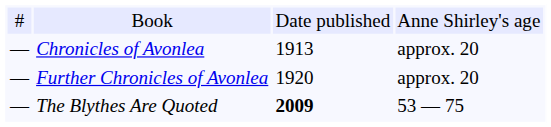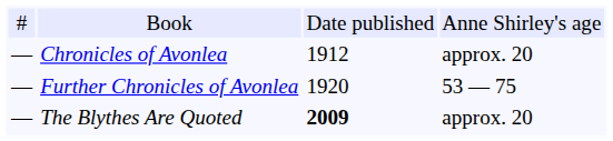 <table style="border:1px; border: thin solid white; background-color:#f7f8ff" cellpadding="2">
 <tr align="center" bgcolor="#e6e9ff">
 <td>#</td>
 <td>Book</td>
 <td>Date published</td>
 <td>Anne Shirley's age</td>
 </tr>
 <tr>
 <td>—</td>
 <td><em><a href='#'>Chronicles of Avonlea</a></em></td>
-<td>1913</td>
+<td>1912</td>
 <td>approx. 20</td>
 </tr>
 <tr>
 <td>—</td>
 <td><em><a href='#'>Further Chronicles of Avonlea</a></em></td>
 <td>1920</td>
-<td>approx. 20</td>
+<td>53 — 75</td>
 </tr>
 <tr>
 <td>—</td>
 <td><em>The Blythes Are Quoted</em></td>
 <td><strong>2009</strong></td>
-<td>53 — 75</td>
+<td>approx. 20</td>
 </tr>
 </table>
